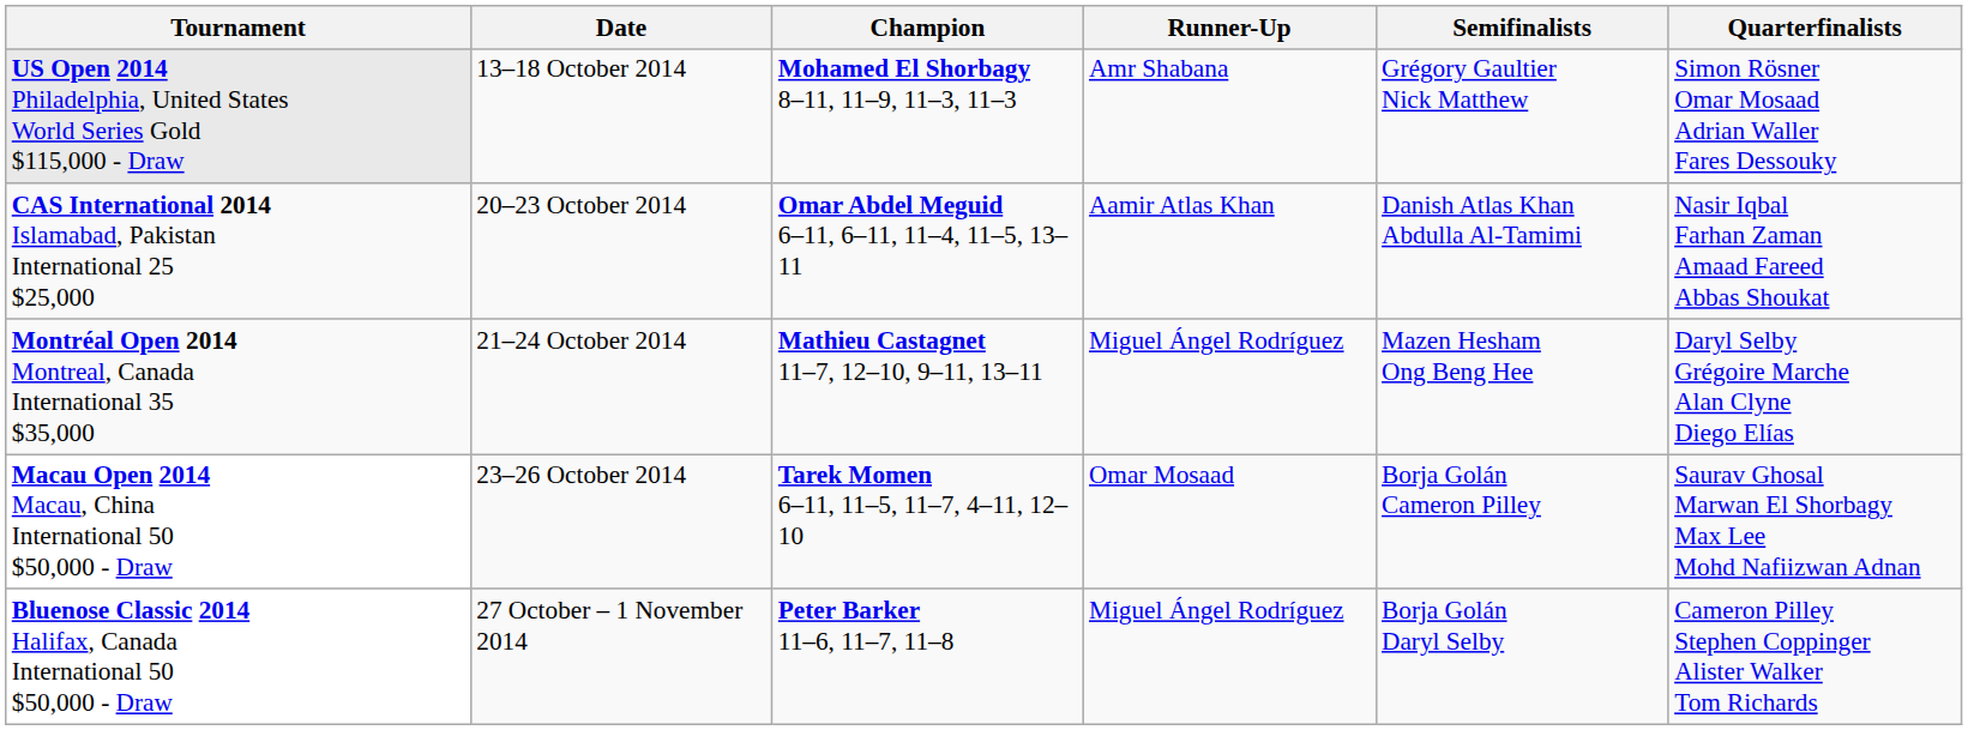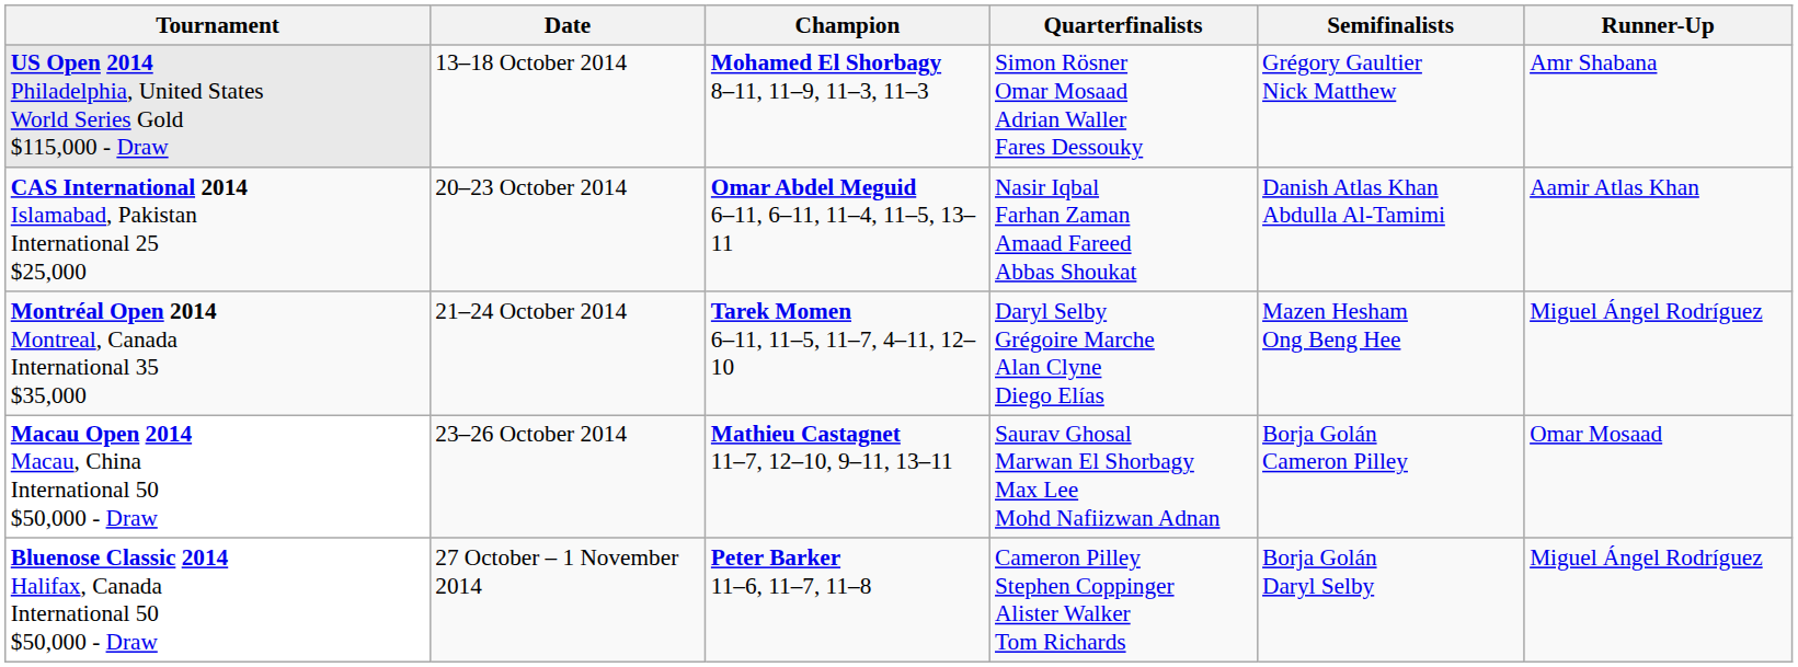 <table class="wikitable" style="font-size:88%">
 <tr>
 <th width=250>Tournament</th>
 <th width=160>Date</th>
 <th width=165>Champion</th>
+<th width=155>Quarterfinalists</th>
+<th width=155>Semifinalists</th>
 <th width=155>Runner-Up</th>
-<th width=155>Semifinalists</th>
-<th width=155>Quarterfinalists</th>
 </tr>
 <tr valign=top>
 <td style="background:#E9E9E9;"><strong><a href='#'>US Open</a> <a href='#'>2014</a></strong><br> <a href='#'>Philadelphia</a>, United States<br><a href='#'>World Series</a> Gold<br>$115,000 - <a href='#'>Draw</a></td>
 <td>13–18 October 2014</td>
 <td> <strong><a href='#'>Mohamed El Shorbagy</a></strong><br>8–11, 11–9, 11–3, 11–3</td>
+<td> <a href='#'>Simon Rösner</a><br> <a href='#'>Omar Mosaad</a><br> <a href='#'>Adrian Waller</a><br> <a href='#'>Fares Dessouky</a></td>
+<td> <a href='#'>Grégory Gaultier</a><br> <a href='#'>Nick Matthew</a></td>
 <td> <a href='#'>Amr Shabana</a></td>
-<td> <a href='#'>Grégory Gaultier</a><br> <a href='#'>Nick Matthew</a></td>
-<td> <a href='#'>Simon Rösner</a><br> <a href='#'>Omar Mosaad</a><br> <a href='#'>Adrian Waller</a><br> <a href='#'>Fares Dessouky</a></td>
 </tr>
 <tr valign=top>
 <td><strong><a href='#'>CAS International</a> 2014</strong><br> <a href='#'>Islamabad</a>, Pakistan<br>International 25<br>$25,000</td>
 <td>20–23 October 2014</td>
 <td> <strong><a href='#'>Omar Abdel Meguid</a></strong><br> 6–11, 6–11, 11–4, 11–5, 13–11</td>
+<td> <a href='#'>Nasir Iqbal</a><br> <a href='#'>Farhan Zaman</a><br> <a href='#'>Amaad Fareed</a><br> <a href='#'>Abbas Shoukat</a></td>
+<td> <a href='#'>Danish Atlas Khan</a><br> <a href='#'>Abdulla Al-Tamimi</a></td>
 <td> <a href='#'>Aamir Atlas Khan</a></td>
-<td> <a href='#'>Danish Atlas Khan</a><br> <a href='#'>Abdulla Al-Tamimi</a></td>
-<td> <a href='#'>Nasir Iqbal</a><br> <a href='#'>Farhan Zaman</a><br> <a href='#'>Amaad Fareed</a><br> <a href='#'>Abbas Shoukat</a></td>
 </tr>
 <tr valign=top>
 <td><strong><a href='#'>Montréal Open</a> 2014</strong><br> <a href='#'>Montreal</a>, Canada<br>International 35<br>$35,000</td>
 <td>21–24 October 2014</td>
-<td> <strong><a href='#'>Mathieu Castagnet</a></strong><br> 11–7, 12–10, 9–11, 13–11</td>
+<td> <strong><a href='#'>Tarek Momen</a></strong><br> 6–11, 11–5, 11–7, 4–11, 12–10</td>
+<td> <a href='#'>Daryl Selby</a><br> <a href='#'>Grégoire Marche</a><br> <a href='#'>Alan Clyne</a><br> <a href='#'>Diego Elías</a></td>
+<td> <a href='#'>Mazen Hesham</a><br> <a href='#'>Ong Beng Hee</a></td>
 <td> <a href='#'>Miguel Ángel Rodríguez</a></td>
-<td> <a href='#'>Mazen Hesham</a><br> <a href='#'>Ong Beng Hee</a></td>
-<td> <a href='#'>Daryl Selby</a><br> <a href='#'>Grégoire Marche</a><br> <a href='#'>Alan Clyne</a><br> <a href='#'>Diego Elías</a></td>
 </tr>
 <tr valign=top>
 <td style="background:#fff;"><strong><a href='#'>Macau Open</a> <a href='#'>2014</a></strong><br> <a href='#'>Macau</a>, China<br>International 50<br>$50,000 - <a href='#'>Draw</a></td>
 <td>23–26 October 2014</td>
-<td> <strong><a href='#'>Tarek Momen</a></strong><br> 6–11, 11–5, 11–7, 4–11, 12–10</td>
+<td> <strong><a href='#'>Mathieu Castagnet</a></strong><br> 11–7, 12–10, 9–11, 13–11</td>
+<td> <a href='#'>Saurav Ghosal</a><br> <a href='#'>Marwan El Shorbagy</a><br> <a href='#'>Max Lee</a><br> <a href='#'>Mohd Nafiizwan Adnan</a></td>
+<td> <a href='#'>Borja Golán</a><br> <a href='#'>Cameron Pilley</a></td>
 <td> <a href='#'>Omar Mosaad</a></td>
-<td> <a href='#'>Borja Golán</a><br> <a href='#'>Cameron Pilley</a></td>
-<td> <a href='#'>Saurav Ghosal</a><br> <a href='#'>Marwan El Shorbagy</a><br> <a href='#'>Max Lee</a><br> <a href='#'>Mohd Nafiizwan Adnan</a></td>
 </tr>
 <tr valign=top>
 <td style="background:#fff;"><strong><a href='#'>Bluenose Classic</a> <a href='#'>2014</a></strong><br> <a href='#'>Halifax</a>, Canada<br>International 50<br>$50,000 - <a href='#'>Draw</a></td>
 <td>27 October – 1 November 2014</td>
 <td> <strong><a href='#'>Peter Barker</a></strong><br> 11–6, 11–7, 11–8</td>
+<td> <a href='#'>Cameron Pilley</a><br> <a href='#'>Stephen Coppinger</a><br> <a href='#'>Alister Walker</a><br> <a href='#'>Tom Richards</a></td>
+<td> <a href='#'>Borja Golán</a><br> <a href='#'>Daryl Selby</a></td>
 <td> <a href='#'>Miguel Ángel Rodríguez</a></td>
-<td> <a href='#'>Borja Golán</a><br> <a href='#'>Daryl Selby</a></td>
-<td> <a href='#'>Cameron Pilley</a><br> <a href='#'>Stephen Coppinger</a><br> <a href='#'>Alister Walker</a><br> <a href='#'>Tom Richards</a></td>
 </tr>
 </table>
